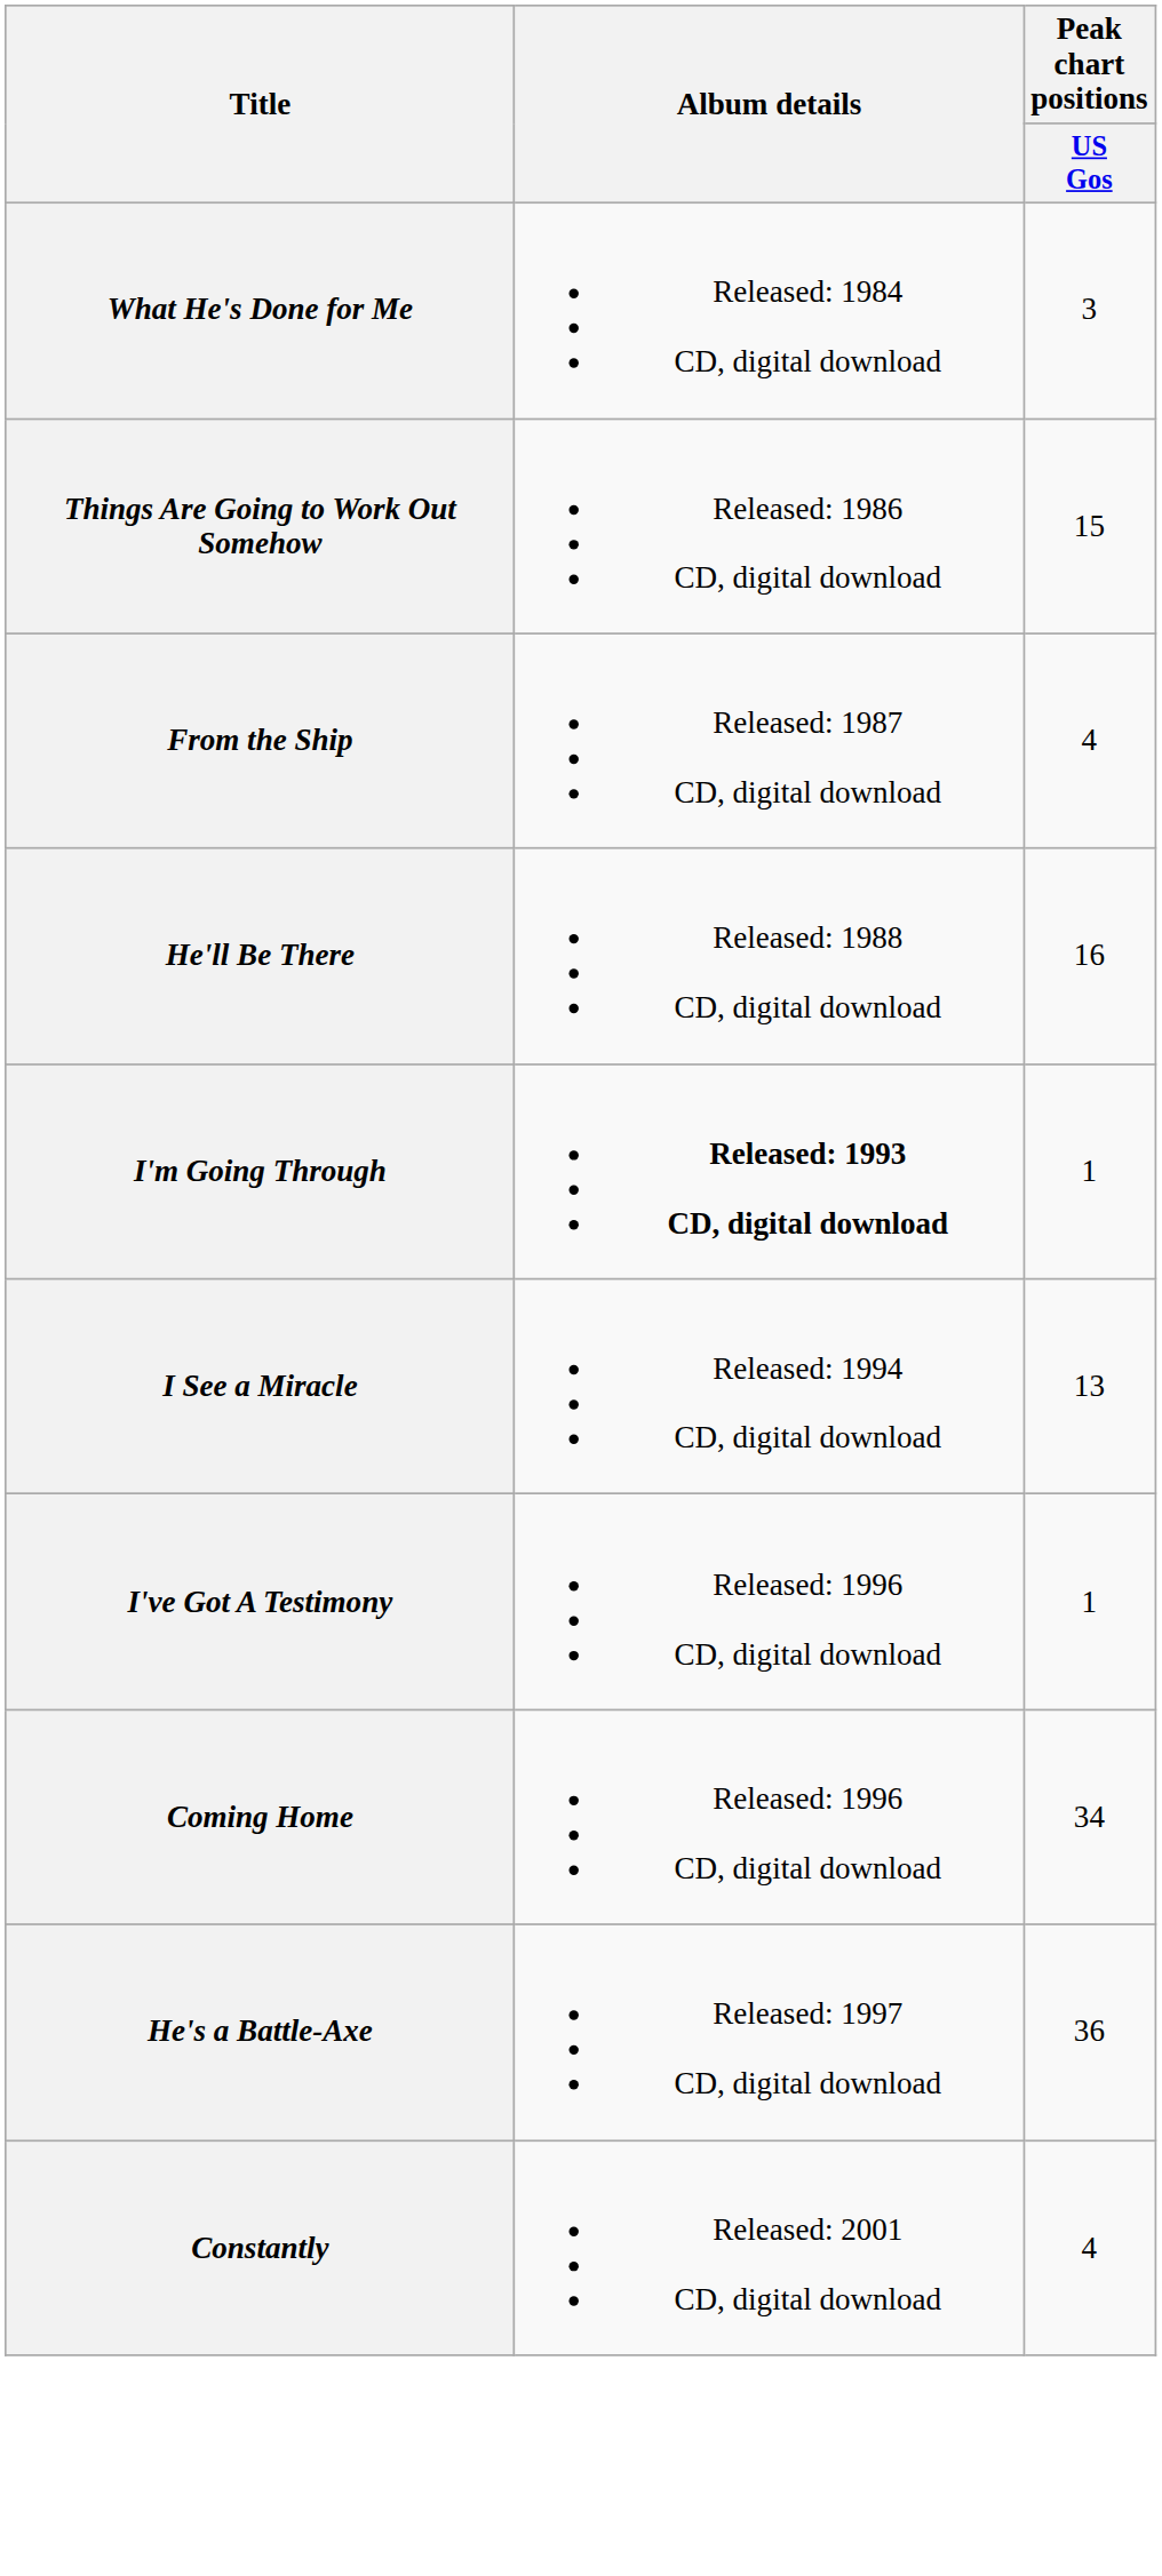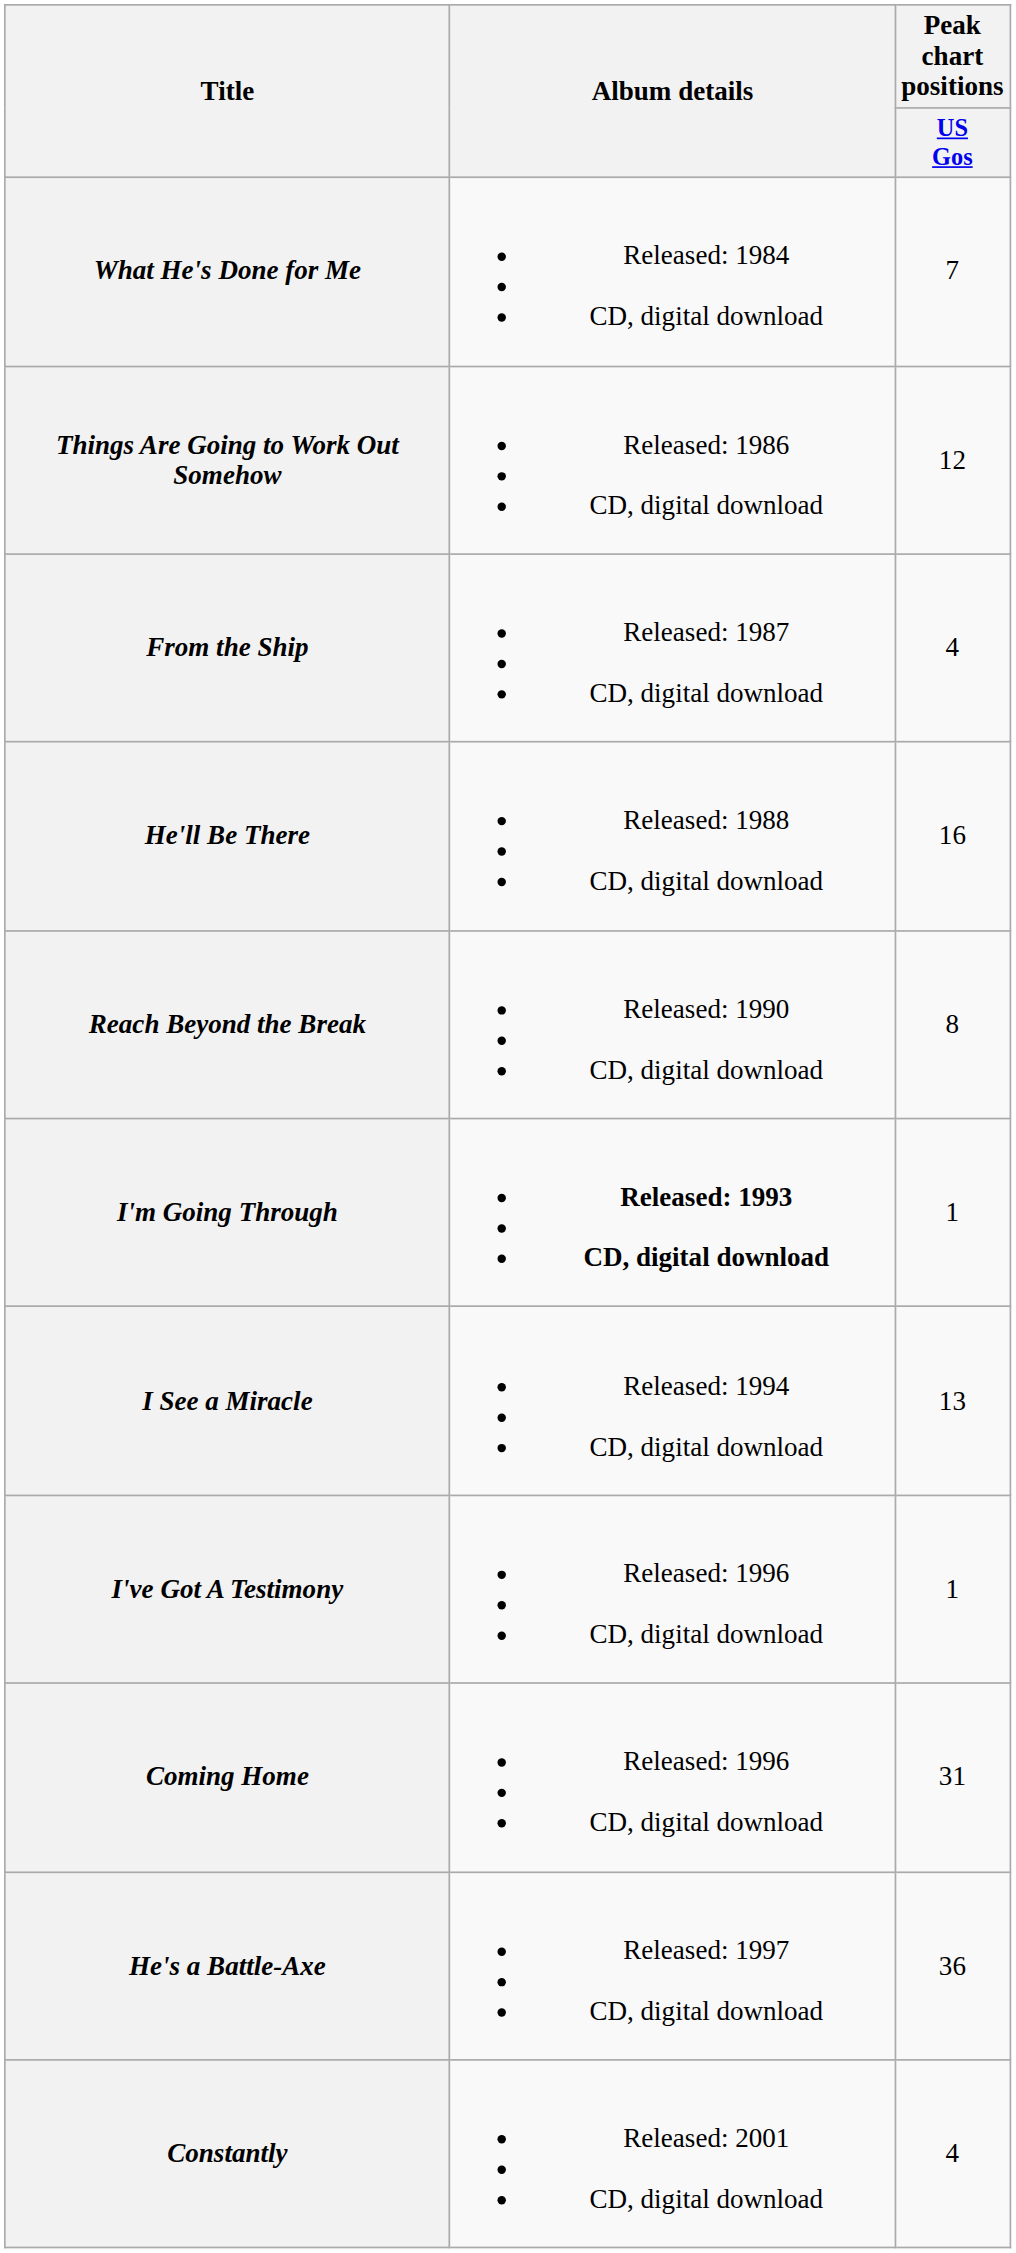 <table class="wikitable plainrowheaders" style="text-align:center;">
 <tr>
 <th scope="col" rowspan="2" style="width:16em;">Title</th>
 <th scope="col" rowspan="2" style="width:16em;">Album details</th>
 <th scope="col" colspan="1">Peak chart positions</th>
 </tr>
 <tr>
 <th style="width:3em; font-size:90%"><a href='#'>US<br>Gos</a></th>
 </tr>
 <tr>
 <th scope="row"><em>What He's Done for Me</em></th>
 <td><br><ul><li>Released: 1984</li><li></li><li>CD, digital download</li></ul></td>
-<td>3</td>
+<td>7</td>
 </tr>
 <tr>
 <th scope="row"><em>Things Are Going to Work Out Somehow</em></th>
 <td><br><ul><li>Released: 1986</li><li></li><li>CD, digital download</li></ul></td>
-<td>15</td>
+<td>12</td>
 </tr>
 <tr>
 <th scope="row"><em>From the Ship</em></th>
 <td><br><ul><li>Released: 1987</li><li></li><li>CD, digital download</li></ul></td>
 <td>4</td>
 </tr>
 <tr>
 <th scope="row"><em>He'll Be There</em></th>
 <td><br><ul><li>Released: 1988</li><li></li><li>CD, digital download</li></ul></td>
 <td>16</td>
+</tr>
+<tr>
+<th scope="row"><em>Reach Beyond the Break</em></th>
+<td><br><ul><li>Released: 1990</li><li></li><li>CD, digital download</li></ul></td>
+<td>8</td>
 </tr>
 <tr>
 <th scope="row"><em>I'm Going Through</em></th>
 <td><strong><br><ul><li>Released: 1993</li><li></li><li>CD, digital download</li></ul></strong></td>
 <td>1</td>
 </tr>
 <tr>
 <th scope="row"><em>I See a Miracle</em></th>
 <td><br><ul><li>Released: 1994</li><li></li><li>CD, digital download</li></ul></td>
 <td>13</td>
 </tr>
 <tr>
 <th scope="row"><em>I've Got A Testimony</em></th>
 <td><br><ul><li>Released: 1996</li><li></li><li>CD, digital download</li></ul></td>
 <td>1</td>
 </tr>
 <tr>
 <th scope="row"><em>Coming Home</em></th>
 <td><br><ul><li>Released: 1996</li><li></li><li>CD, digital download</li></ul></td>
-<td>34</td>
+<td>31</td>
 </tr>
 <tr>
 <th scope="row"><em>He's a Battle-Axe</em></th>
 <td><br><ul><li>Released: 1997</li><li></li><li>CD, digital download</li></ul></td>
 <td>36</td>
 </tr>
 <tr>
 <th scope="row"><em>Constantly</em></th>
 <td><br><ul><li>Released: 2001</li><li></li><li>CD, digital download</li></ul></td>
 <td>4</td>
 </tr>
 </table>
